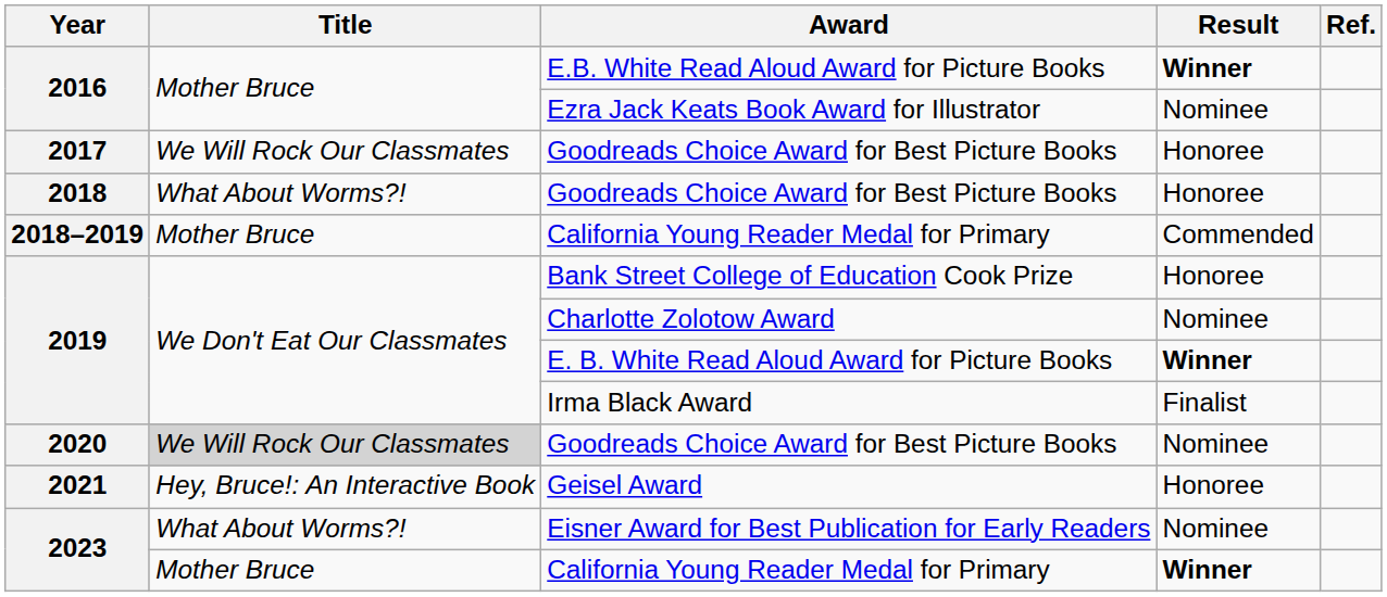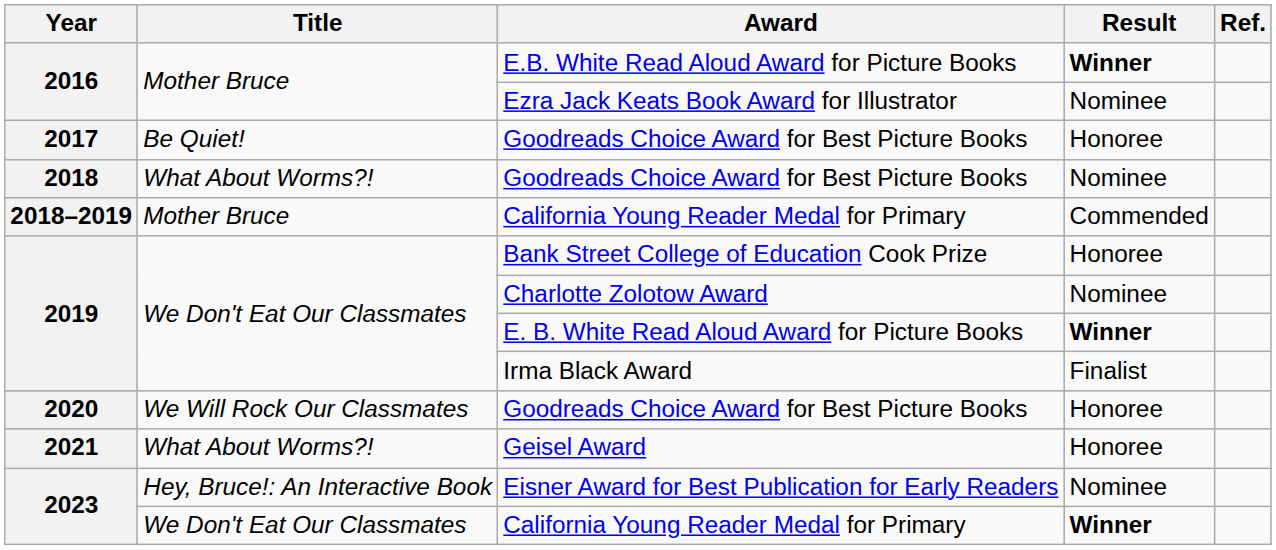 <table class="wikitable sortable mw-collapsible">
 <tr>
 <th>Year</th>
 <th>Title</th>
 <th>Award</th>
 <th>Result</th>
 <th>Ref.</th>
 </tr>
 <tr>
 <th rowspan="2">2016</th>
 <td rowspan="2"><em>Mother Bruce</em></td>
 <td><a href='#'>E.B. White Read Aloud Award</a> for Picture Books</td>
 <td><strong>Winner</strong></td>
 <td></td>
 </tr>
 <tr>
 <td><a href='#'>Ezra Jack Keats Book Award</a> for Illustrator</td>
 <td>Nominee</td>
 <td></td>
 </tr>
 <tr>
 <th>2017</th>
-<td><em>We Will Rock Our Classmates</em></td>
+<td><em>Be Quiet!</em></td>
 <td><a href='#'>Goodreads Choice Award</a> for Best Picture Books</td>
 <td>Honoree</td>
 <td></td>
 </tr>
 <tr>
 <th>2018</th>
 <td><em>What About Worms?!</em></td>
 <td><a href='#'>Goodreads Choice Award</a> for Best Picture Books</td>
-<td>Honoree</td>
+<td>Nominee</td>
 <td></td>
 </tr>
 <tr>
 <th>2018–2019</th>
 <td><em>Mother Bruce</em></td>
 <td><a href='#'>California Young Reader Medal</a> for Primary</td>
 <td>Commended</td>
 <td></td>
 </tr>
 <tr>
 <th rowspan="4">2019</th>
 <td rowspan="4"><em>We Don't Eat Our Classmates</em></td>
 <td><a href='#'>Bank Street College of Education</a> Cook Prize</td>
 <td>Honoree</td>
 <td></td>
 </tr>
 <tr>
 <td><a href='#'>Charlotte Zolotow Award</a></td>
 <td>Nominee</td>
 <td></td>
 </tr>
 <tr>
 <td><a href='#'>E. B. White Read Aloud Award</a> for Picture Books</td>
 <td><strong>Winner</strong></td>
 <td></td>
 </tr>
 <tr>
 <td>Irma Black Award</td>
 <td>Finalist</td>
 <td></td>
 </tr>
 <tr>
 <th>2020</th>
-<td style="background: lightgrey;"><em>We Will Rock Our Classmates</em></td>
+<td><em>We Will Rock Our Classmates</em></td>
 <td><a href='#'>Goodreads Choice Award</a> for Best Picture Books</td>
-<td>Nominee</td>
+<td>Honoree</td>
 <td></td>
 </tr>
 <tr>
 <th>2021</th>
-<td><em>Hey, Bruce!: An Interactive Book</em></td>
+<td><em>What About Worms?!</em></td>
 <td><a href='#'>Geisel Award</a></td>
 <td>Honoree</td>
 <td></td>
 </tr>
 <tr>
 <th rowspan="2">2023</th>
-<td><em>What About Worms?!</em></td>
+<td><em>Hey, Bruce!: An Interactive Book</em></td>
 <td><a href='#'>Eisner Award for Best Publication for Early Readers</a></td>
 <td>Nominee</td>
 <td></td>
 </tr>
 <tr>
-<td><em>Mother Bruce</em></td>
+<td><em>We Don't Eat Our Classmates</em></td>
 <td><a href='#'>California Young Reader Medal</a> for Primary</td>
 <td><strong>Winner</strong></td>
 <td></td>
 </tr>
 </table>
